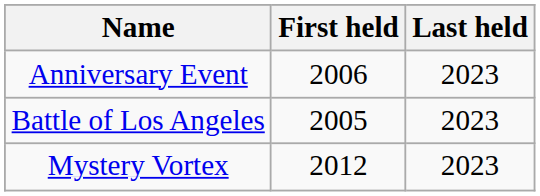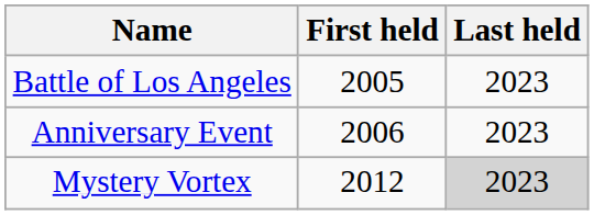 <table class="wikitable" style="text-align: center">
 <tr>
 <th>Name</th>
 <th>First held</th>
 <th>Last held</th>
 </tr>
 <tr>
+<td><a href='#'>Battle of Los Angeles</a></td>
+<td>2005</td>
+<td>2023</td>
+</tr>
+<tr>
 <td><a href='#'>Anniversary Event</a></td>
 <td>2006</td>
 <td>2023</td>
 </tr>
 <tr>
-<td><a href='#'>Battle of Los Angeles</a></td>
-<td>2005</td>
-<td>2023</td>
-</tr>
-<tr>
 <td><a href='#'>Mystery Vortex</a></td>
 <td>2012</td>
-<td>2023</td>
+<td style="background: lightgrey;">2023</td>
 </tr>
 </table>
